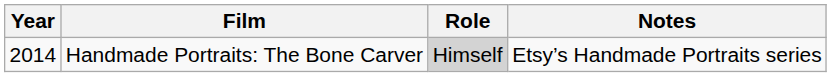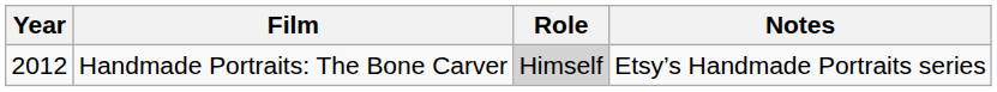 <table class="wikitable">
 <tr>
 <th>Year</th>
 <th>Film</th>
 <th>Role</th>
 <th>Notes</th>
 </tr>
 <tr>
-<td>2014</td>
+<td>2012</td>
 <td>Handmade Portraits: The Bone Carver</td>
 <td style="background: lightgrey;">Himself</td>
 <td>Etsy’s Handmade Portraits series</td>
 </tr>
 </table>
